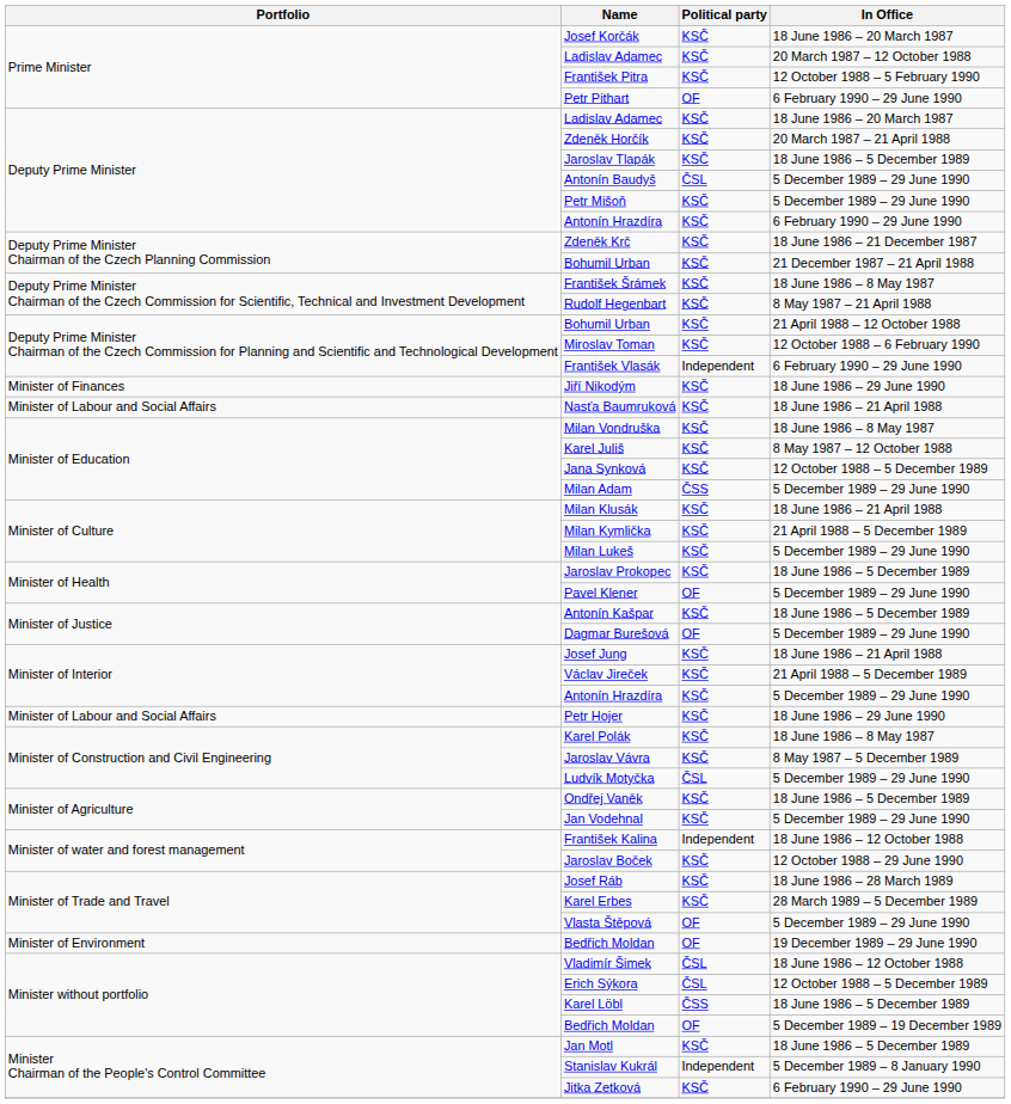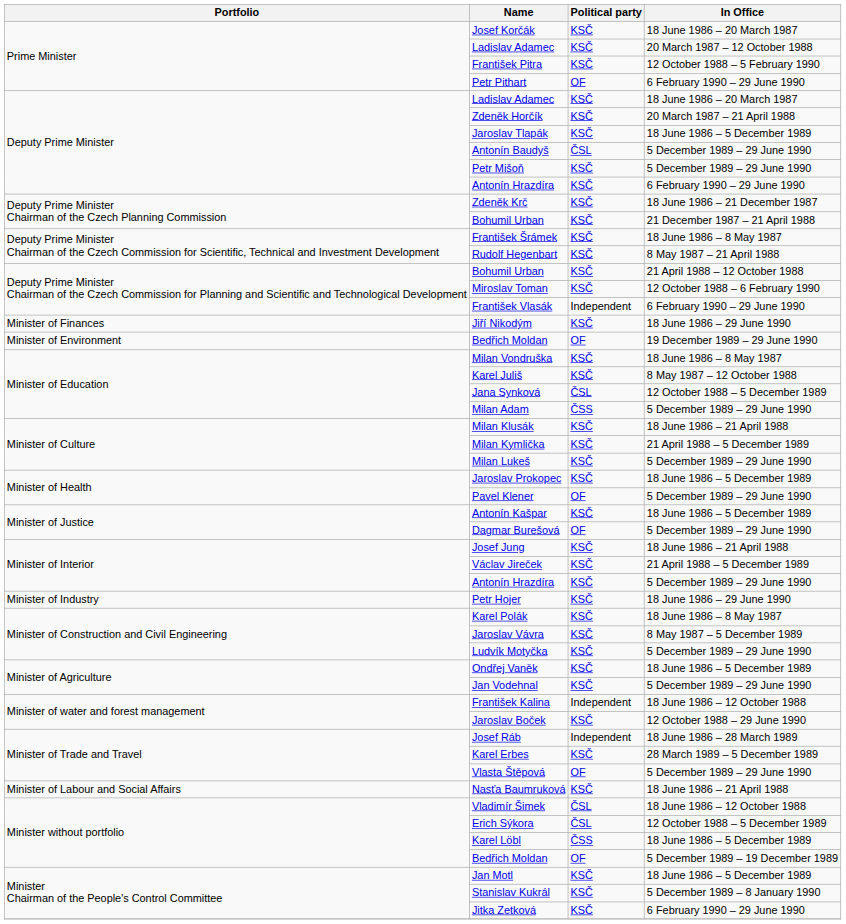 <table class="wikitable">
 <tr>
 <th>Portfolio</th>
 <th>Name</th>
 <th>Political party</th>
 <th>In Office</th>
 </tr>
 <tr>
 <td rowspan=4>Prime Minister</td>
 <td><a href='#'>Josef Korčák</a></td>
 <td><a href='#'>KSČ</a></td>
 <td>18 June 1986 – 20 March 1987</td>
 </tr>
 <tr>
 <td><a href='#'>Ladislav Adamec</a></td>
 <td><a href='#'>KSČ</a></td>
 <td>20 March 1987 – 12 October 1988</td>
 </tr>
 <tr>
 <td><a href='#'>František Pitra</a></td>
 <td><a href='#'>KSČ</a></td>
 <td>12 October 1988 – 5 February 1990</td>
 </tr>
 <tr>
 <td><a href='#'>Petr Pithart</a></td>
 <td><a href='#'>OF</a></td>
 <td>6 February 1990 – 29 June 1990</td>
 </tr>
 <tr>
 <td rowspan=6>Deputy Prime Minister</td>
 <td><a href='#'>Ladislav Adamec</a></td>
 <td><a href='#'>KSČ</a></td>
 <td>18 June 1986 – 20 March 1987</td>
 </tr>
 <tr>
 <td><a href='#'>Zdeněk Horčík</a></td>
 <td><a href='#'>KSČ</a></td>
 <td>20 March 1987 – 21 April 1988</td>
 </tr>
 <tr>
 <td><a href='#'>Jaroslav Tlapák</a></td>
 <td><a href='#'>KSČ</a></td>
 <td>18 June 1986 – 5 December 1989</td>
 </tr>
 <tr>
 <td><a href='#'>Antonín Baudyš</a></td>
 <td><a href='#'>ČSL</a></td>
 <td>5 December 1989 – 29 June 1990</td>
 </tr>
 <tr>
 <td><a href='#'>Petr Mišoň</a></td>
 <td><a href='#'>KSČ</a></td>
 <td>5 December 1989 – 29 June 1990</td>
 </tr>
 <tr>
 <td><a href='#'>Antonín Hrazdíra</a></td>
 <td><a href='#'>KSČ</a></td>
 <td>6 February 1990 – 29 June 1990</td>
 </tr>
 <tr>
 <td rowspan=2>Deputy Prime Minister<br>Chairman of the Czech Planning Commission</td>
 <td><a href='#'>Zdeněk Krč</a></td>
 <td><a href='#'>KSČ</a></td>
 <td>18 June 1986 – 21 December 1987</td>
 </tr>
 <tr>
 <td><a href='#'>Bohumil Urban</a></td>
 <td><a href='#'>KSČ</a></td>
 <td>21 December 1987 – 21 April 1988</td>
 </tr>
 <tr>
 <td rowspan=2>Deputy Prime Minister<br>Chairman of the Czech Commission for Scientific, Technical and Investment Development</td>
 <td><a href='#'>František Šrámek</a></td>
 <td><a href='#'>KSČ</a></td>
 <td>18 June 1986 – 8 May 1987</td>
 </tr>
 <tr>
 <td><a href='#'>Rudolf Hegenbart</a></td>
 <td><a href='#'>KSČ</a></td>
 <td>8 May 1987 – 21 April 1988</td>
 </tr>
 <tr>
 <td rowspan=3>Deputy Prime Minister<br>Chairman of the Czech Commission for Planning and Scientific and Technological Development</td>
 <td><a href='#'>Bohumil Urban</a></td>
 <td><a href='#'>KSČ</a></td>
 <td>21 April 1988 – 12 October 1988</td>
 </tr>
 <tr>
 <td><a href='#'>Miroslav Toman</a></td>
 <td><a href='#'>KSČ</a></td>
 <td>12 October 1988 – 6 February 1990</td>
 </tr>
 <tr>
 <td><a href='#'>František Vlasák</a></td>
 <td>Independent</td>
 <td>6 February 1990 – 29 June 1990</td>
 </tr>
 <tr>
 <td>Minister of Finances</td>
 <td><a href='#'>Jiří Nikodým</a></td>
 <td><a href='#'>KSČ</a></td>
 <td>18 June 1986 – 29 June 1990</td>
 </tr>
 <tr>
-<td>Minister of Labour and Social Affairs</td>
-<td><a href='#'>Nasťa Baumruková</a></td>
-<td><a href='#'>KSČ</a></td>
-<td>18 June 1986 – 21 April 1988</td>
+<td>Minister of Environment</td>
+<td><a href='#'>Bedřich Moldan</a></td>
+<td><a href='#'>OF</a></td>
+<td>19 December 1989 – 29 June 1990</td>
 </tr>
 <tr>
 <td rowspan=4>Minister of Education</td>
 <td><a href='#'>Milan Vondruška</a></td>
 <td><a href='#'>KSČ</a></td>
 <td>18 June 1986 – 8 May 1987</td>
 </tr>
 <tr>
 <td><a href='#'>Karel Juliš</a></td>
 <td><a href='#'>KSČ</a></td>
 <td>8 May 1987 – 12 October 1988</td>
 </tr>
 <tr>
 <td><a href='#'>Jana Synková</a></td>
-<td><a href='#'>KSČ</a></td>
+<td><a href='#'>ČSL</a></td>
 <td>12 October 1988 – 5 December 1989</td>
 </tr>
 <tr>
 <td><a href='#'>Milan Adam</a></td>
 <td><a href='#'>ČSS</a></td>
 <td>5 December 1989 – 29 June 1990</td>
 </tr>
 <tr>
 <td rowspan=3>Minister of Culture</td>
 <td><a href='#'>Milan Klusák</a></td>
 <td><a href='#'>KSČ</a></td>
 <td>18 June 1986 – 21 April 1988</td>
 </tr>
 <tr>
 <td><a href='#'>Milan Kymlička</a></td>
 <td><a href='#'>KSČ</a></td>
 <td>21 April 1988 – 5 December 1989</td>
 </tr>
 <tr>
 <td><a href='#'>Milan Lukeš</a></td>
 <td><a href='#'>KSČ</a></td>
 <td>5 December 1989 – 29 June 1990</td>
 </tr>
 <tr>
 <td rowspan=2>Minister of Health</td>
 <td><a href='#'>Jaroslav Prokopec</a></td>
 <td><a href='#'>KSČ</a></td>
 <td>18 June 1986 – 5 December 1989</td>
 </tr>
 <tr>
 <td><a href='#'>Pavel Klener</a></td>
 <td><a href='#'>OF</a></td>
 <td>5 December 1989 – 29 June 1990</td>
 </tr>
 <tr>
 <td rowspan=2>Minister of Justice</td>
 <td><a href='#'>Antonín Kašpar</a></td>
 <td><a href='#'>KSČ</a></td>
 <td>18 June 1986 – 5 December 1989</td>
 </tr>
 <tr>
 <td><a href='#'>Dagmar Burešová</a></td>
 <td><a href='#'>OF</a></td>
 <td>5 December 1989 – 29 June 1990</td>
 </tr>
 <tr>
 <td rowspan=3>Minister of Interior</td>
 <td><a href='#'>Josef Jung</a></td>
 <td><a href='#'>KSČ</a></td>
 <td>18 June 1986 – 21 April 1988</td>
 </tr>
 <tr>
 <td><a href='#'>Václav Jireček</a></td>
 <td><a href='#'>KSČ</a></td>
 <td>21 April 1988 – 5 December 1989</td>
 </tr>
 <tr>
 <td><a href='#'>Antonín Hrazdíra</a></td>
 <td><a href='#'>KSČ</a></td>
 <td>5 December 1989 – 29 June 1990</td>
 </tr>
 <tr>
-<td>Minister of Labour and Social Affairs</td>
+<td>Minister of Industry</td>
 <td><a href='#'>Petr Hojer</a></td>
 <td><a href='#'>KSČ</a></td>
 <td>18 June 1986 – 29 June 1990</td>
 </tr>
 <tr>
 <td rowspan=3>Minister of Construction and Civil Engineering</td>
 <td><a href='#'>Karel Polák</a></td>
 <td><a href='#'>KSČ</a></td>
 <td>18 June 1986 – 8 May 1987</td>
 </tr>
 <tr>
 <td><a href='#'>Jaroslav Vávra</a></td>
 <td><a href='#'>KSČ</a></td>
 <td>8 May 1987 – 5 December 1989</td>
 </tr>
 <tr>
 <td><a href='#'>Ludvík Motyčka</a></td>
-<td><a href='#'>ČSL</a></td>
+<td><a href='#'>KSČ</a></td>
 <td>5 December 1989 – 29 June 1990</td>
 </tr>
 <tr>
 <td rowspan=2>Minister of Agriculture</td>
 <td><a href='#'>Ondřej Vaněk</a></td>
 <td><a href='#'>KSČ</a></td>
 <td>18 June 1986 – 5 December 1989</td>
 </tr>
 <tr>
 <td><a href='#'>Jan Vodehnal</a></td>
 <td><a href='#'>KSČ</a></td>
 <td>5 December 1989 – 29 June 1990</td>
 </tr>
 <tr>
 <td rowspan=2>Minister of water and forest management</td>
 <td><a href='#'>František Kalina</a></td>
 <td>Independent</td>
 <td>18 June 1986 – 12 October 1988</td>
 </tr>
 <tr>
 <td><a href='#'>Jaroslav Boček</a></td>
 <td><a href='#'>KSČ</a></td>
 <td>12 October 1988 – 29 June 1990</td>
 </tr>
 <tr>
 <td rowspan=3>Minister of Trade and Travel</td>
 <td><a href='#'>Josef Ráb</a></td>
-<td><a href='#'>KSČ</a></td>
+<td>Independent</td>
 <td>18 June 1986 – 28 March 1989</td>
 </tr>
 <tr>
 <td><a href='#'>Karel Erbes</a></td>
 <td><a href='#'>KSČ</a></td>
 <td>28 March 1989 – 5 December 1989</td>
 </tr>
 <tr>
 <td><a href='#'>Vlasta Štěpová</a></td>
 <td><a href='#'>OF</a></td>
 <td>5 December 1989 – 29 June 1990</td>
 </tr>
 <tr>
-<td>Minister of Environment</td>
-<td><a href='#'>Bedřich Moldan</a></td>
-<td><a href='#'>OF</a></td>
-<td>19 December 1989 – 29 June 1990</td>
+<td>Minister of Labour and Social Affairs</td>
+<td><a href='#'>Nasťa Baumruková</a></td>
+<td><a href='#'>KSČ</a></td>
+<td>18 June 1986 – 21 April 1988</td>
 </tr>
 <tr>
 <td rowspan=4>Minister without portfolio</td>
 <td><a href='#'>Vladimír Šimek</a></td>
 <td><a href='#'>ČSL</a></td>
 <td>18 June 1986 – 12 October 1988</td>
 </tr>
 <tr>
 <td><a href='#'>Erich Sýkora</a></td>
 <td><a href='#'>ČSL</a></td>
 <td>12 October 1988 – 5 December 1989</td>
 </tr>
 <tr>
 <td><a href='#'>Karel Löbl</a></td>
 <td><a href='#'>ČSS</a></td>
 <td>18 June 1986 – 5 December 1989</td>
 </tr>
 <tr>
 <td><a href='#'>Bedřich Moldan</a></td>
 <td><a href='#'>OF</a></td>
 <td>5 December 1989 – 19 December 1989</td>
 </tr>
 <tr>
 <td rowspan=3>Minister<br>Chairman of the People's Control Committee</td>
 <td><a href='#'>Jan Motl</a></td>
 <td><a href='#'>KSČ</a></td>
 <td>18 June 1986 – 5 December 1989</td>
 </tr>
 <tr>
 <td><a href='#'>Stanislav Kukrál</a></td>
-<td>Independent</td>
+<td><a href='#'>KSČ</a></td>
 <td>5 December 1989 – 8 January 1990</td>
 </tr>
 <tr>
 <td><a href='#'>Jitka Zetková</a></td>
 <td><a href='#'>KSČ</a></td>
 <td>6 February 1990 – 29 June 1990</td>
 </tr>
 <tr>
 </tr>
 </table>
